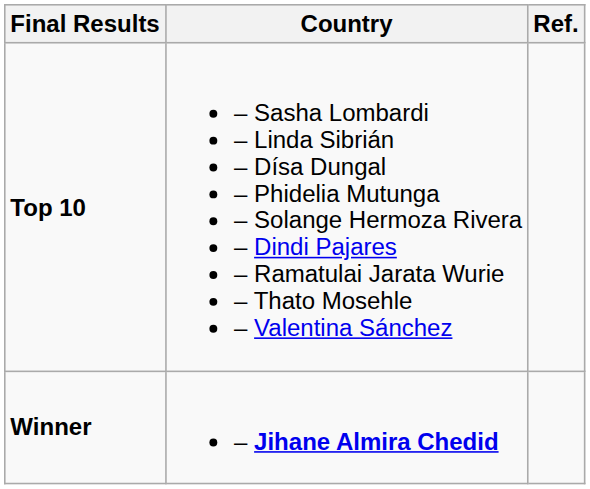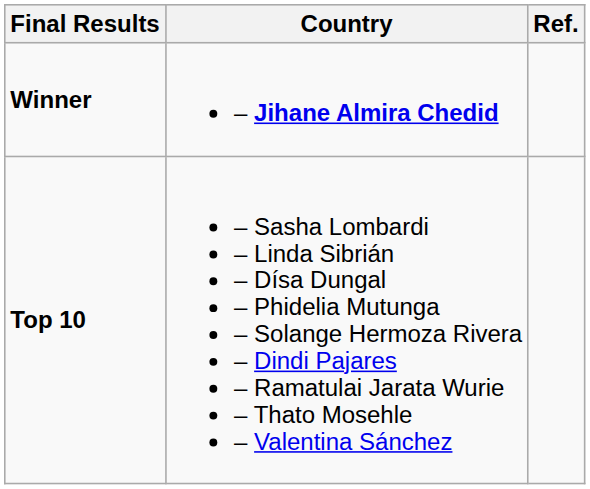 <table class="wikitable sortable" style="font-size: 95%;">
 <tr>
 <th>Final Results</th>
 <th>Country</th>
 <th>Ref.</th>
 </tr>
 <tr>
+<td><strong>Winner</strong></td>
+<td><br><ul><li><strong></strong> – <strong><a href='#'>Jihane Almira Chedid</a></strong></li></ul></td>
+<td></td>
+</tr>
+<tr>
 <td><strong>Top 10</strong></td>
 <td><br><ul><li><strong></strong> – Sasha Lombardi</li><li><strong></strong> – Linda Sibrián</li><li><strong></strong> – Dísa Dungal</li><li><strong></strong> – Phidelia Mutunga</li><li><strong></strong> – Solange Hermoza Rivera</li><li><strong></strong> – <a href='#'>Dindi Pajares</a></li><li><strong></strong> – Ramatulai Jarata Wurie</li><li><strong></strong> – Thato Mosehle</li><li><strong></strong> – <a href='#'>Valentina Sánchez</a></li></ul></td>
 <td></td>
 </tr>
-<tr>
-<td><strong>Winner</strong></td>
-<td><br><ul><li><strong></strong> – <strong><a href='#'>Jihane Almira Chedid</a></strong></li></ul></td>
-<td></td>
-</tr>
 </table>
